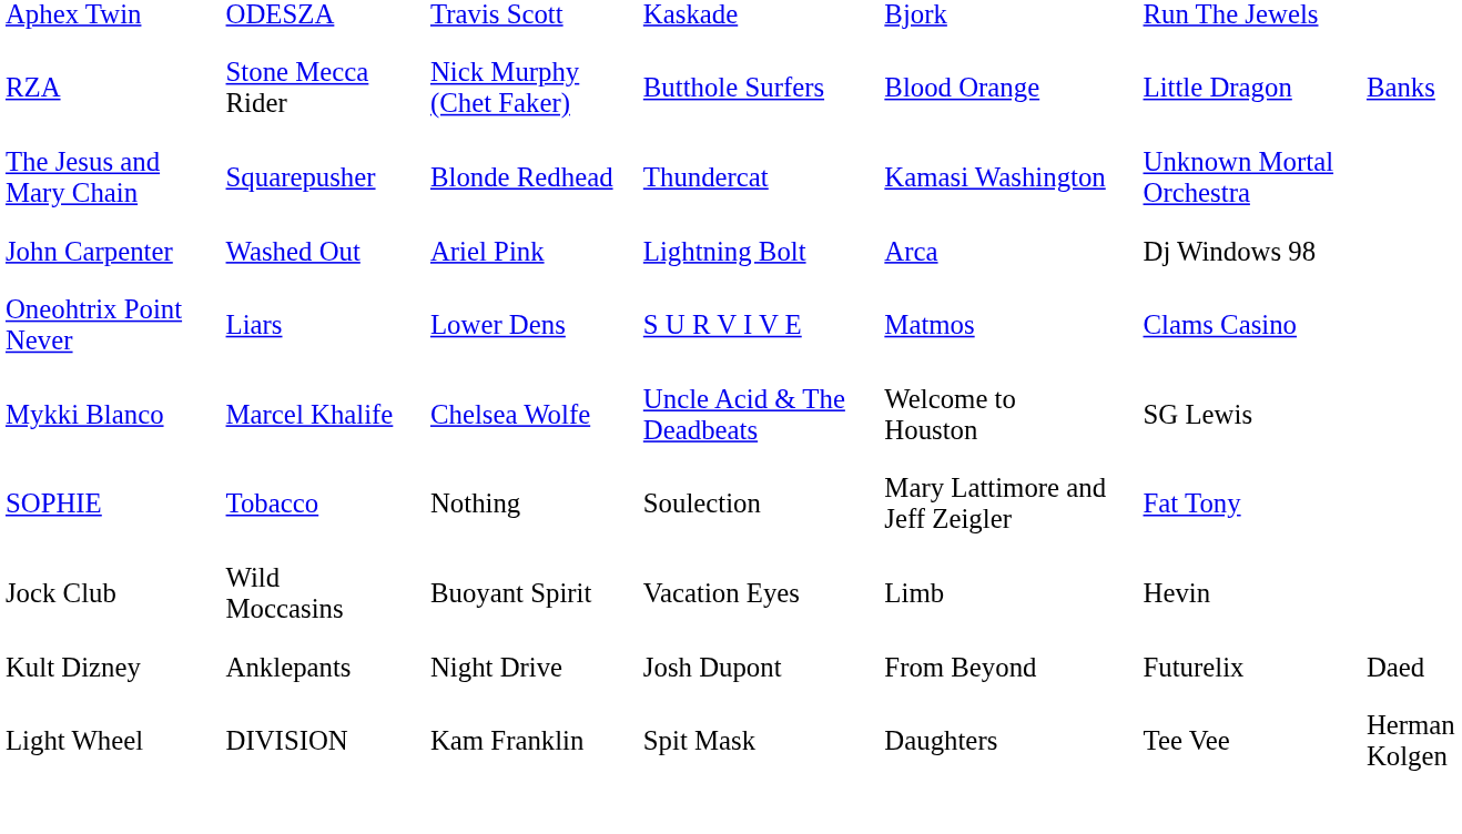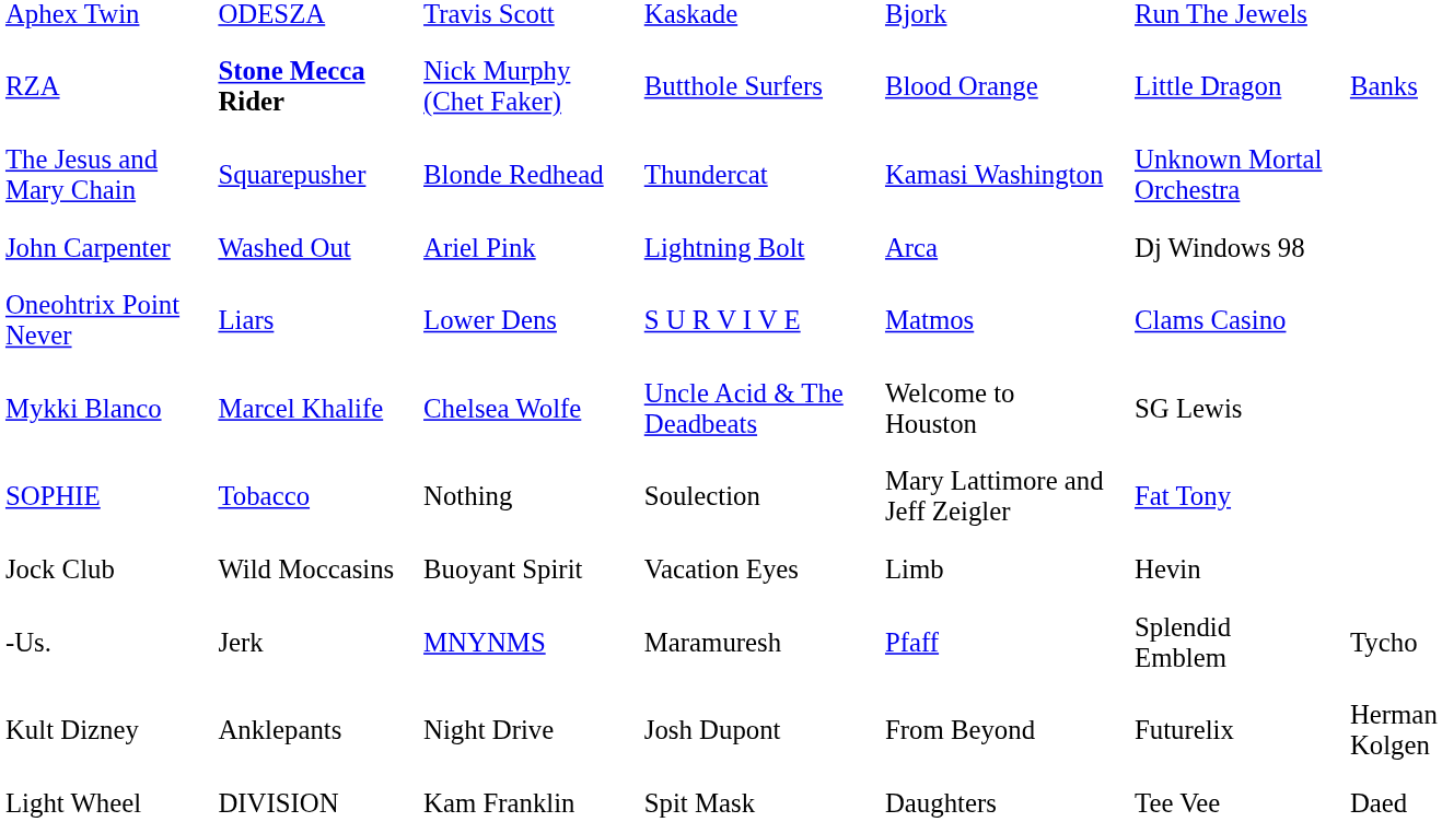 <table cellpadding=7>
 <tr>
 <td><a href='#'>Aphex Twin</a></td>
 <td><a href='#'>ODESZA</a></td>
 <td><a href='#'>Travis Scott</a></td>
 <td><a href='#'>Kaskade</a></td>
 <td><a href='#'>Bjork</a></td>
 <td><a href='#'>Run The Jewels</a></td>
 </tr>
 <tr>
 <td><a href='#'>RZA</a></td>
-<td><a href='#'>Stone Mecca</a> Rider</td>
+<td><strong><a href='#'>Stone Mecca</a> Rider</strong></td>
 <td><a href='#'>Nick Murphy (Chet Faker)</a></td>
 <td><a href='#'>Butthole Surfers</a></td>
 <td><a href='#'>Blood Orange</a></td>
 <td><a href='#'>Little Dragon</a></td>
 <td><a href='#'>Banks</a></td>
 </tr>
 <tr>
 <td><a href='#'>The Jesus and Mary Chain</a></td>
 <td><a href='#'>Squarepusher</a></td>
 <td><a href='#'>Blonde Redhead</a></td>
 <td><a href='#'>Thundercat</a></td>
 <td><a href='#'>Kamasi Washington</a></td>
 <td><a href='#'>Unknown Mortal Orchestra</a></td>
 </tr>
 <tr>
 <td><a href='#'>John Carpenter</a></td>
 <td><a href='#'>Washed Out</a></td>
 <td><a href='#'>Ariel Pink</a></td>
 <td><a href='#'>Lightning Bolt</a></td>
 <td><a href='#'>Arca</a></td>
 <td>Dj Windows 98</td>
 </tr>
 <tr>
 <td><a href='#'>Oneohtrix Point Never</a></td>
 <td><a href='#'>Liars</a></td>
 <td><a href='#'>Lower Dens</a></td>
 <td><a href='#'>S U R V I V E</a></td>
 <td><a href='#'>Matmos</a></td>
 <td><a href='#'>Clams Casino</a></td>
 </tr>
 <tr>
 <td><a href='#'>Mykki Blanco</a></td>
 <td><a href='#'>Marcel Khalife</a></td>
 <td><a href='#'>Chelsea Wolfe</a></td>
 <td><a href='#'>Uncle Acid & The Deadbeats</a></td>
 <td>Welcome to Houston</td>
 <td>SG Lewis</td>
 </tr>
 <tr>
 <td><a href='#'>SOPHIE</a></td>
 <td><a href='#'>Tobacco</a></td>
 <td>Nothing</td>
 <td>Soulection</td>
 <td>Mary Lattimore and Jeff Zeigler</td>
 <td><a href='#'>Fat Tony</a></td>
 </tr>
 <tr>
 <td>Jock Club</td>
 <td>Wild Moccasins</td>
 <td>Buoyant Spirit</td>
 <td>Vacation Eyes</td>
 <td>Limb</td>
 <td>Hevin</td>
 </tr>
 <tr>
+<td>-Us.</td>
+<td>Jerk</td>
+<td><a href='#'>MNYNMS</a></td>
+<td>Maramuresh</td>
+<td><a href='#'>Pfaff</a></td>
+<td>Splendid Emblem</td>
+<td>Tycho</td>
+</tr>
+<tr>
 <td>Kult Dizney</td>
 <td>Anklepants</td>
 <td Night Drive (band)>Night Drive</td>
 <td>Josh Dupont</td>
 <td>From Beyond</td>
 <td>Futurelix</td>
-<td>Daed</td>
+<td>Herman Kolgen</td>
 </tr>
 <tr>
 <td>Light Wheel</td>
 <td>DIVISION</td>
 <td>Kam Franklin</td>
 <td>Spit Mask</td>
 <td>Daughters</td>
 <td>Tee Vee</td>
-<td>Herman Kolgen</td>
+<td>Daed</td>
 </tr>
 </table>
